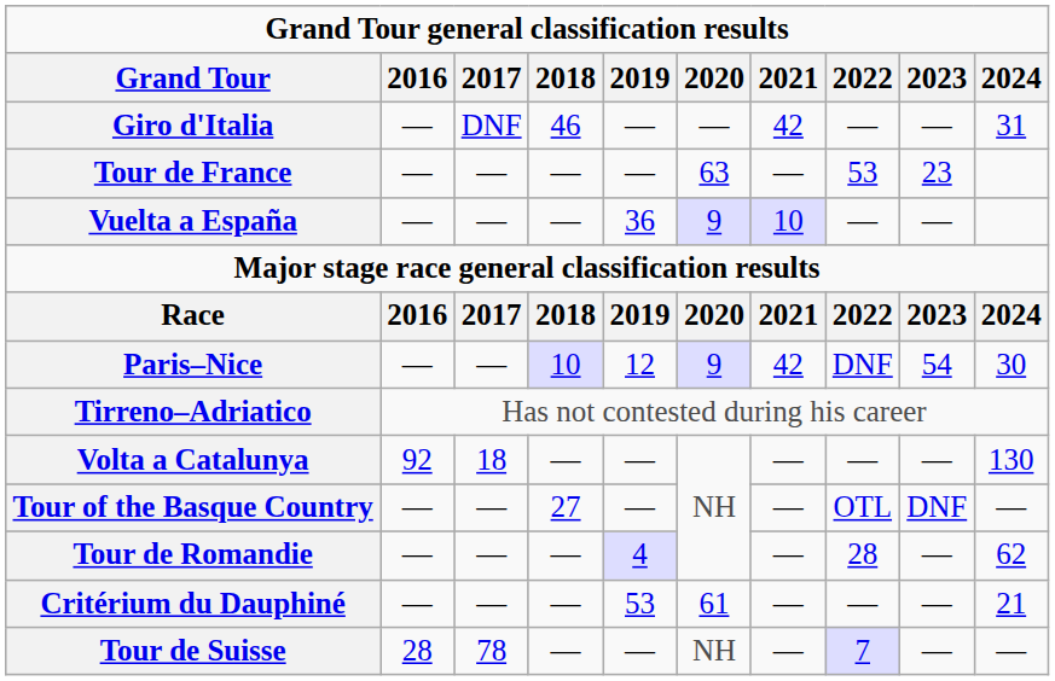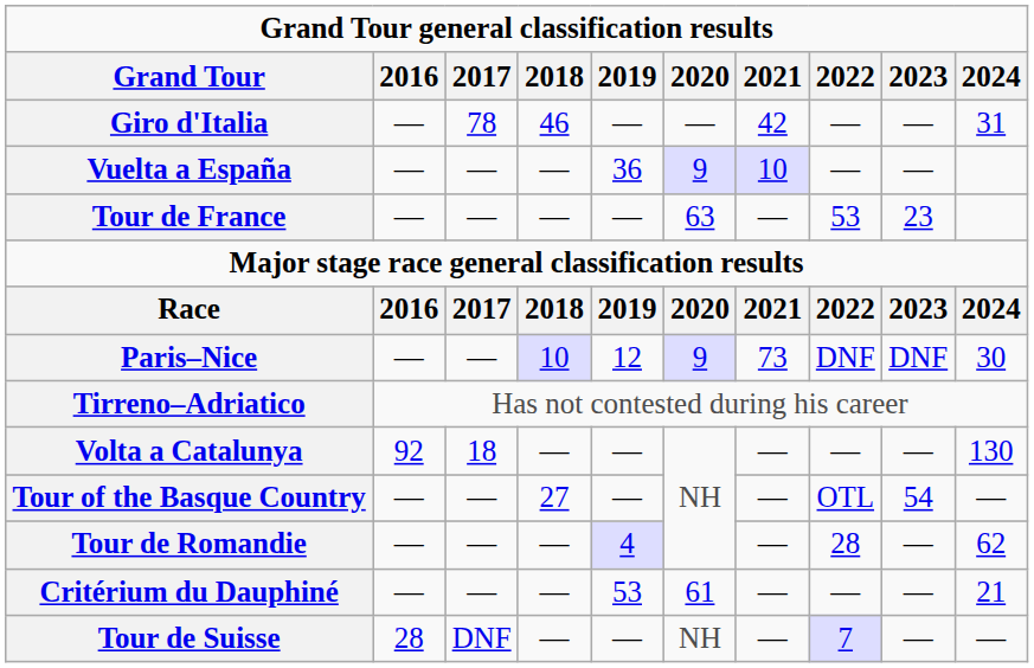 <table class="wikitable plainrowheaders">
 <tr>
 <td colspan=10 align="center"><strong>Grand Tour general classification results</strong></td>
 </tr>
 <tr>
 <th scope="col"><a href='#'>Grand Tour</a></th>
 <th scope="col">2016</th>
 <th scope="col">2017</th>
 <th scope="col">2018</th>
 <th scope="col">2019</th>
 <th scope="col">2020</th>
 <th scope="col">2021</th>
 <th scope="col">2022</th>
 <th scope="col">2023</th>
 <th scope="col">2024</th>
 </tr>
 <tr style="text-align:center;">
 <th scope="row"> <a href='#'>Giro d'Italia</a></th>
 <td>—</td>
-<td><a href='#'>DNF</a></td>
+<td><a href='#'>78</a></td>
 <td><a href='#'>46</a></td>
 <td>—</td>
 <td>—</td>
 <td><a href='#'>42</a></td>
 <td>—</td>
 <td>—</td>
 <td><a href='#'>31</a></td>
+</tr>
+<tr style="text-align:center;">
+<th scope="row"> <a href='#'>Vuelta a España</a></th>
+<td>—</td>
+<td>—</td>
+<td>—</td>
+<td><a href='#'>36</a></td>
+<td style="background:#ddf;"><a href='#'>9</a></td>
+<td style="background:#ddf;"><a href='#'>10</a></td>
+<td>—</td>
+<td>—</td>
+<td></td>
 </tr>
 <tr style="text-align:center;">
 <th scope="row"> <a href='#'>Tour de France</a></th>
 <td>—</td>
 <td>—</td>
 <td>—</td>
 <td>—</td>
 <td><a href='#'>63</a></td>
 <td>—</td>
 <td><a href='#'>53</a></td>
 <td><a href='#'>23</a></td>
-<td></td>
-</tr>
-<tr style="text-align:center;">
-<th scope="row"> <a href='#'>Vuelta a España</a></th>
-<td>—</td>
-<td>—</td>
-<td>—</td>
-<td><a href='#'>36</a></td>
-<td style="background:#ddf;"><a href='#'>9</a></td>
-<td style="background:#ddf;"><a href='#'>10</a></td>
-<td>—</td>
-<td>—</td>
 <td></td>
 </tr>
 <tr>
 <td colspan=10 align="center"><strong>Major stage race general classification results</strong></td>
 </tr>
 <tr>
 <th scope="col">Race</th>
 <th scope="col">2016</th>
 <th scope="col">2017</th>
 <th scope="col">2018</th>
 <th scope="col">2019</th>
 <th scope="col">2020</th>
 <th scope="col">2021</th>
 <th scope="col">2022</th>
 <th scope="col">2023</th>
 <th scope="col">2024</th>
 </tr>
 <tr style="text-align:center;">
 <th scope="row"> <a href='#'>Paris–Nice</a></th>
 <td>—</td>
 <td>—</td>
 <td style="background:#ddf;"><a href='#'>10</a></td>
 <td><a href='#'>12</a></td>
 <td style="background:#ddf;"><a href='#'>9</a></td>
-<td><a href='#'>42</a></td>
+<td><a href='#'>73</a></td>
 <td><a href='#'>DNF</a></td>
-<td><a href='#'>54</a></td>
+<td><a href='#'>DNF</a></td>
 <td><a href='#'>30</a></td>
 </tr>
 <tr style="text-align:center;">
 <th scope="row"> <a href='#'>Tirreno–Adriatico</a></th>
 <td style="color:#4d4d4d;" colspan=9>Has not contested during his career</td>
 </tr>
 <tr style="text-align:center;">
 <th scope="row"> <a href='#'>Volta a Catalunya</a></th>
 <td><a href='#'>92</a></td>
 <td><a href='#'>18</a></td>
 <td>—</td>
 <td>—</td>
 <td style="color:#4d4d4d;" rowspan=3>NH</td>
 <td>—</td>
 <td>—</td>
 <td>—</td>
 <td><a href='#'>130</a></td>
 </tr>
 <tr style="text-align:center;">
 <th scope="row"> <a href='#'>Tour of the Basque Country</a></th>
 <td>—</td>
 <td>—</td>
 <td><a href='#'>27</a></td>
 <td>—</td>
 <td>—</td>
 <td><a href='#'>OTL</a></td>
-<td><a href='#'>DNF</a></td>
+<td><a href='#'>54</a></td>
 <td>—</td>
 </tr>
 <tr style="text-align:center;">
 <th scope="row"> <a href='#'>Tour de Romandie</a></th>
 <td>—</td>
 <td>—</td>
 <td>—</td>
 <td style="background:#ddf;"><a href='#'>4</a></td>
 <td>—</td>
 <td><a href='#'>28</a></td>
 <td>—</td>
 <td><a href='#'>62</a></td>
 </tr>
 <tr style="text-align:center;">
 <th scope="row"> <a href='#'>Critérium du Dauphiné</a></th>
 <td>—</td>
 <td>—</td>
 <td>—</td>
 <td><a href='#'>53</a></td>
 <td><a href='#'>61</a></td>
 <td>—</td>
 <td>—</td>
 <td>—</td>
 <td><a href='#'>21</a></td>
 </tr>
 <tr style="text-align:center;">
 <th scope="row"> <a href='#'>Tour de Suisse</a></th>
 <td><a href='#'>28</a></td>
-<td><a href='#'>78</a></td>
+<td><a href='#'>DNF</a></td>
 <td>—</td>
 <td>—</td>
 <td style="color:#4d4d4d;">NH</td>
 <td>—</td>
 <td style="background:#ddf;"><a href='#'>7</a></td>
 <td>—</td>
 <td>—</td>
 </tr>
 </table>
